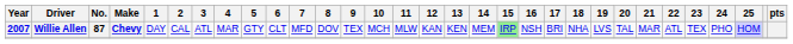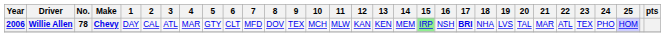 <table class="wikitable" style="text-align:center; font-size:75%">
 <tr>
 <th>Year</th>
 <th>Driver</th>
 <th>No.</th>
 <th>Make</th>
 <th>1</th>
 <th>2</th>
 <th>3</th>
 <th>4</th>
 <th>5</th>
 <th>6</th>
 <th>7</th>
 <th>8</th>
 <th>9</th>
 <th>10</th>
 <th>11</th>
 <th>12</th>
 <th>13</th>
 <th>14</th>
 <th>15</th>
 <th>16</th>
 <th>17</th>
 <th>18</th>
 <th>19</th>
 <th>20</th>
 <th>21</th>
 <th>22</th>
 <th>23</th>
 <th>24</th>
 <th>25</th>
 <th></th>
 <th>pts</th>
 </tr>
 <tr>
-<th><a href='#'>2007</a></th>
+<th><a href='#'>2006</a></th>
 <th><a href='#'>Willie Allen</a></th>
-<th>87</th>
+<th>78</th>
 <th><a href='#'>Chevy</a></th>
 <td><a href='#'>DAY</a></td>
 <td><a href='#'>CAL</a></td>
 <td><a href='#'>ATL</a></td>
 <td><a href='#'>MAR</a></td>
 <td><a href='#'>GTY</a></td>
 <td><a href='#'>CLT</a></td>
 <td><a href='#'>MFD</a></td>
 <td><a href='#'>DOV</a></td>
 <td><a href='#'>TEX</a></td>
 <td><a href='#'>MCH</a></td>
 <td><a href='#'>MLW</a></td>
 <td><a href='#'>KAN</a></td>
 <td><a href='#'>KEN</a></td>
 <td><a href='#'>MEM</a></td>
 <td style="background: lightgreen;"><a href='#'>IRP</a></td>
 <td><a href='#'>NSH</a></td>
-<td><a href='#'>BRI</a></td>
+<td><strong><a href='#'>BRI</a></strong></td>
 <td><a href='#'>NHA</a></td>
 <td><a href='#'>LVS</a></td>
 <td><a href='#'>TAL</a></td>
 <td><a href='#'>MAR</a></td>
 <td><a href='#'>ATL</a></td>
 <td><a href='#'>TEX</a></td>
 <td><a href='#'>PHO</a></td>
 <td style="background:#CFCFFF;"><a href='#'>HOM</a><br></td>
 <th></th>
 <th></th>
 </tr>
 <tr>
 </tr>
 </table>
